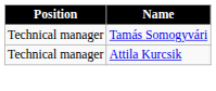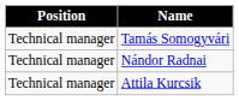 <table class="wikitable">
 <tr>
 <th style="color:white; background:black">Position</th>
 <th style="color:white; background:black">Name</th>
 </tr>
 <tr>
 <td>Technical manager</td>
 <td> <a href='#'>Tamás Somogyvári</a></td>
 </tr>
 <tr>
 <td>Technical manager</td>
+<td> <a href='#'>Nándor Radnai</a></td>
+</tr>
+<tr>
+<td>Technical manager</td>
 <td> <a href='#'>Attila Kurcsik</a></td>
 </tr>
 </table>
